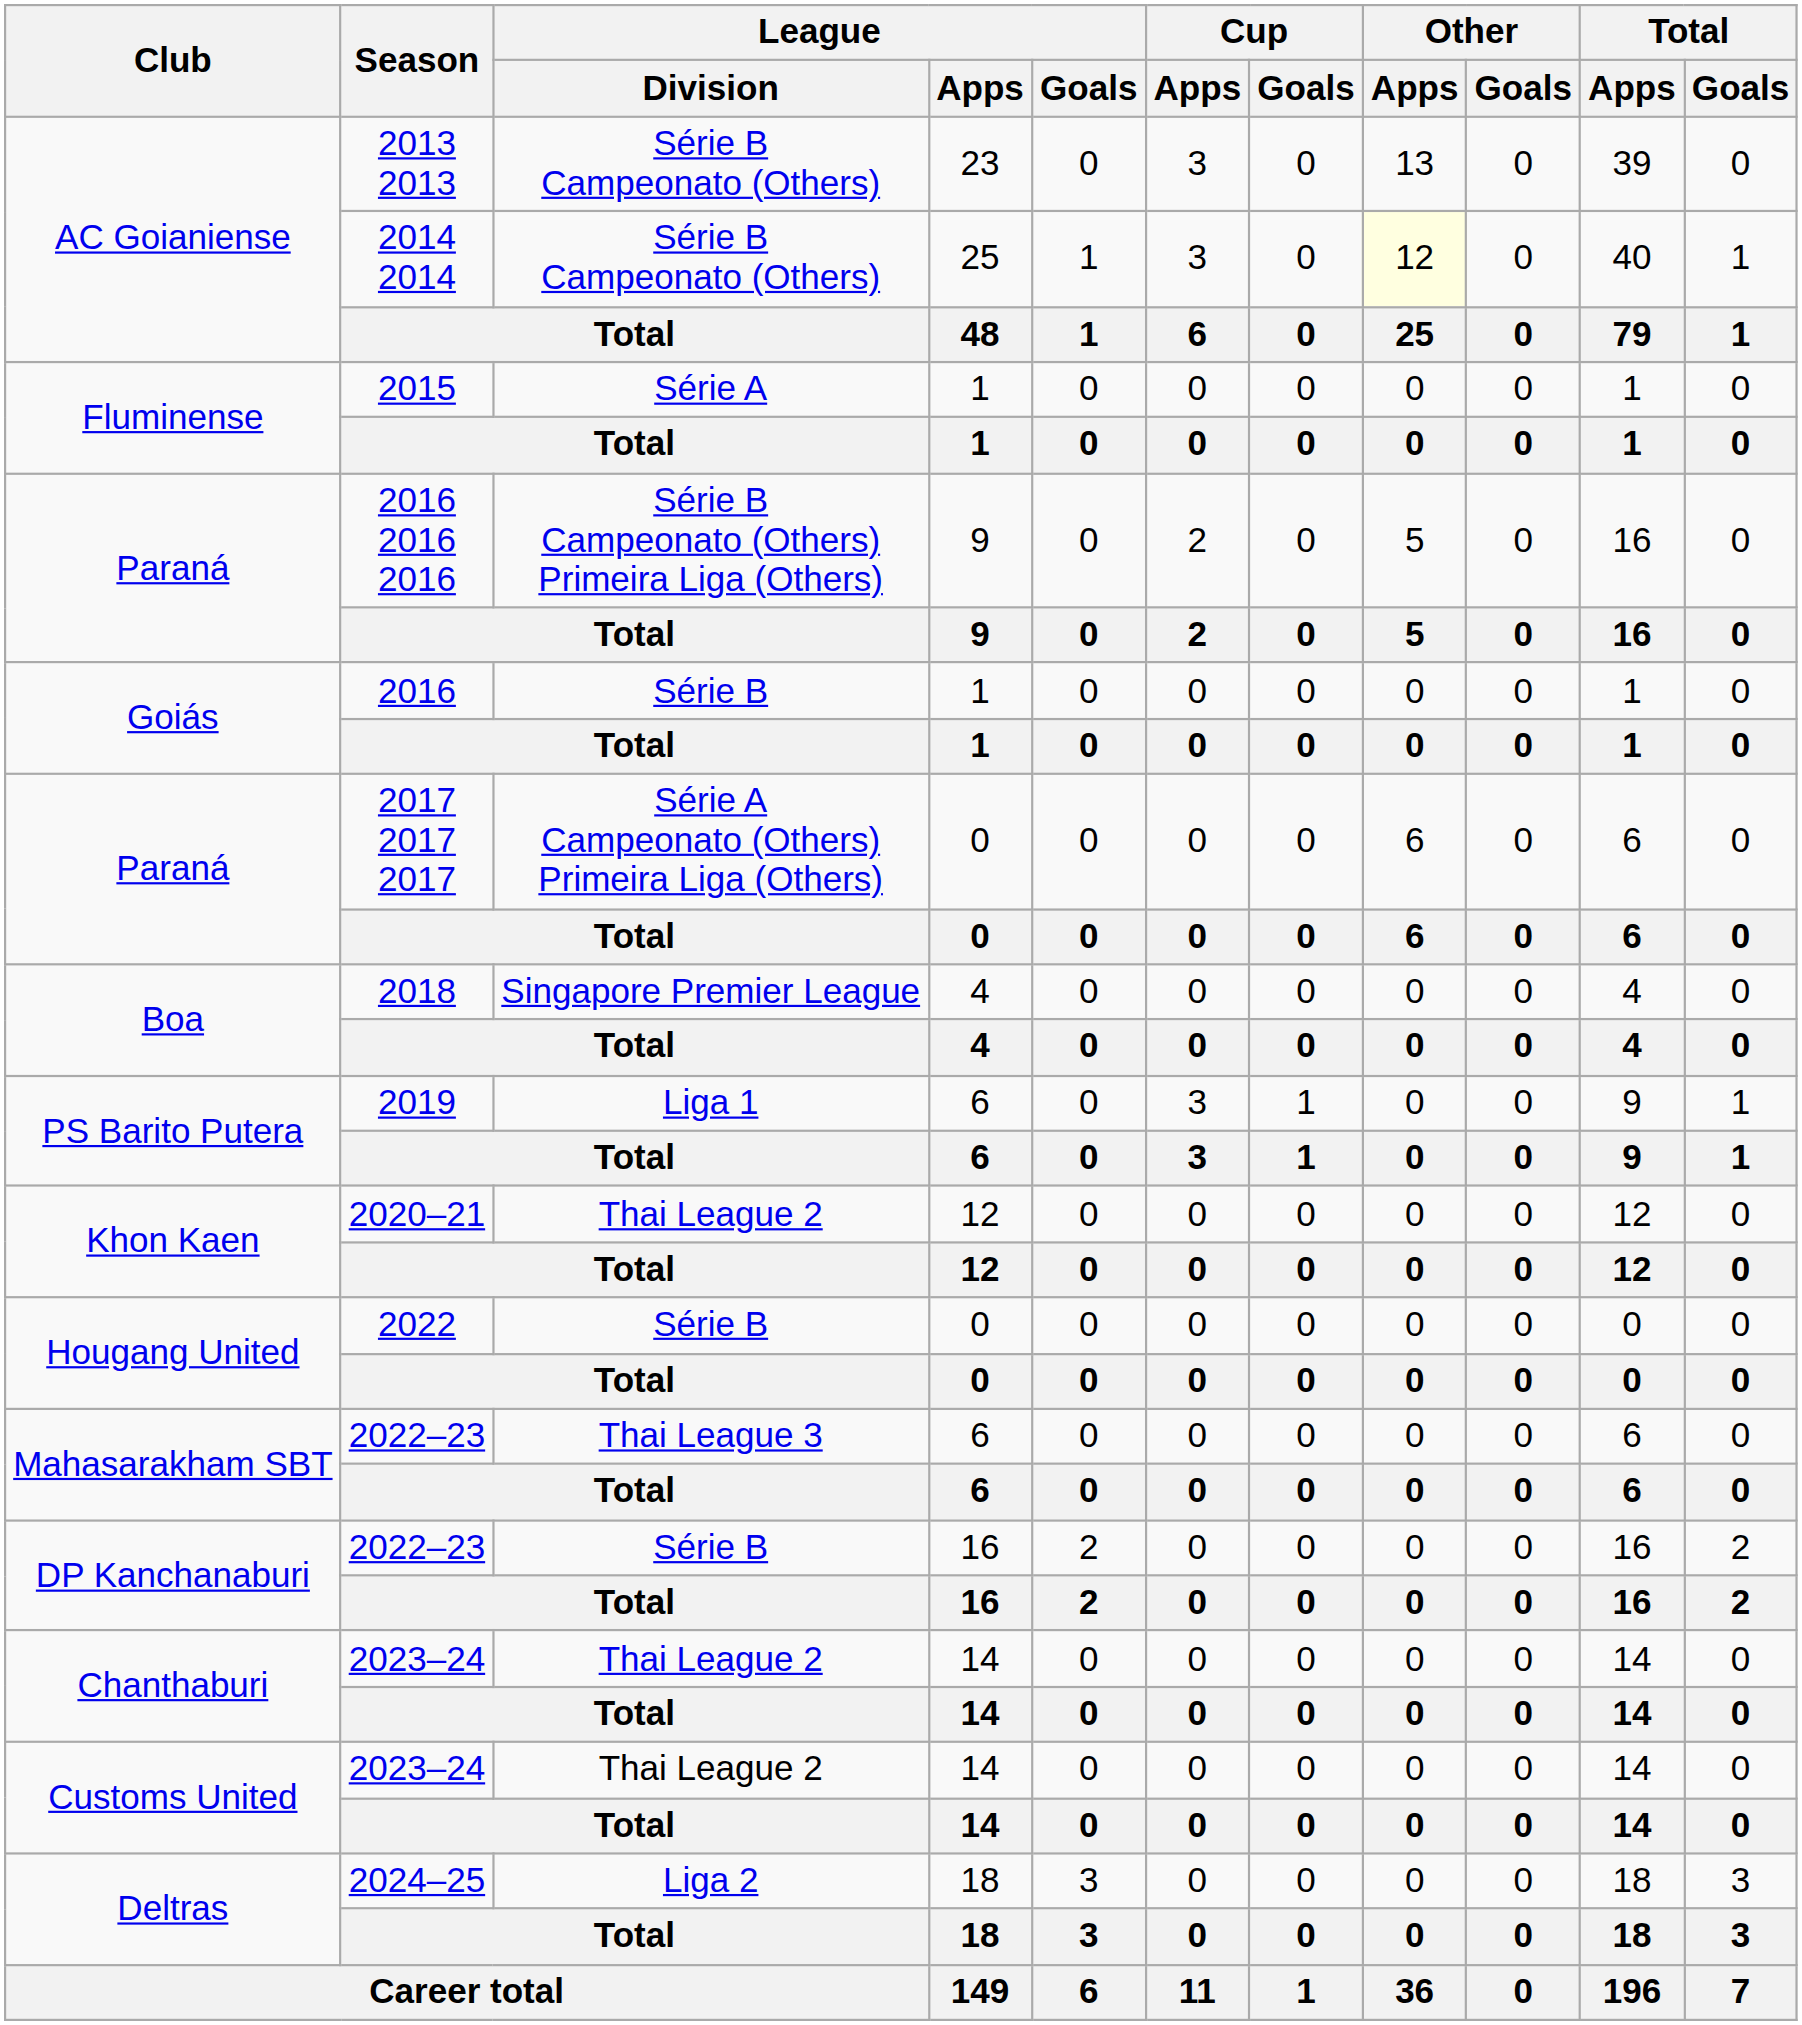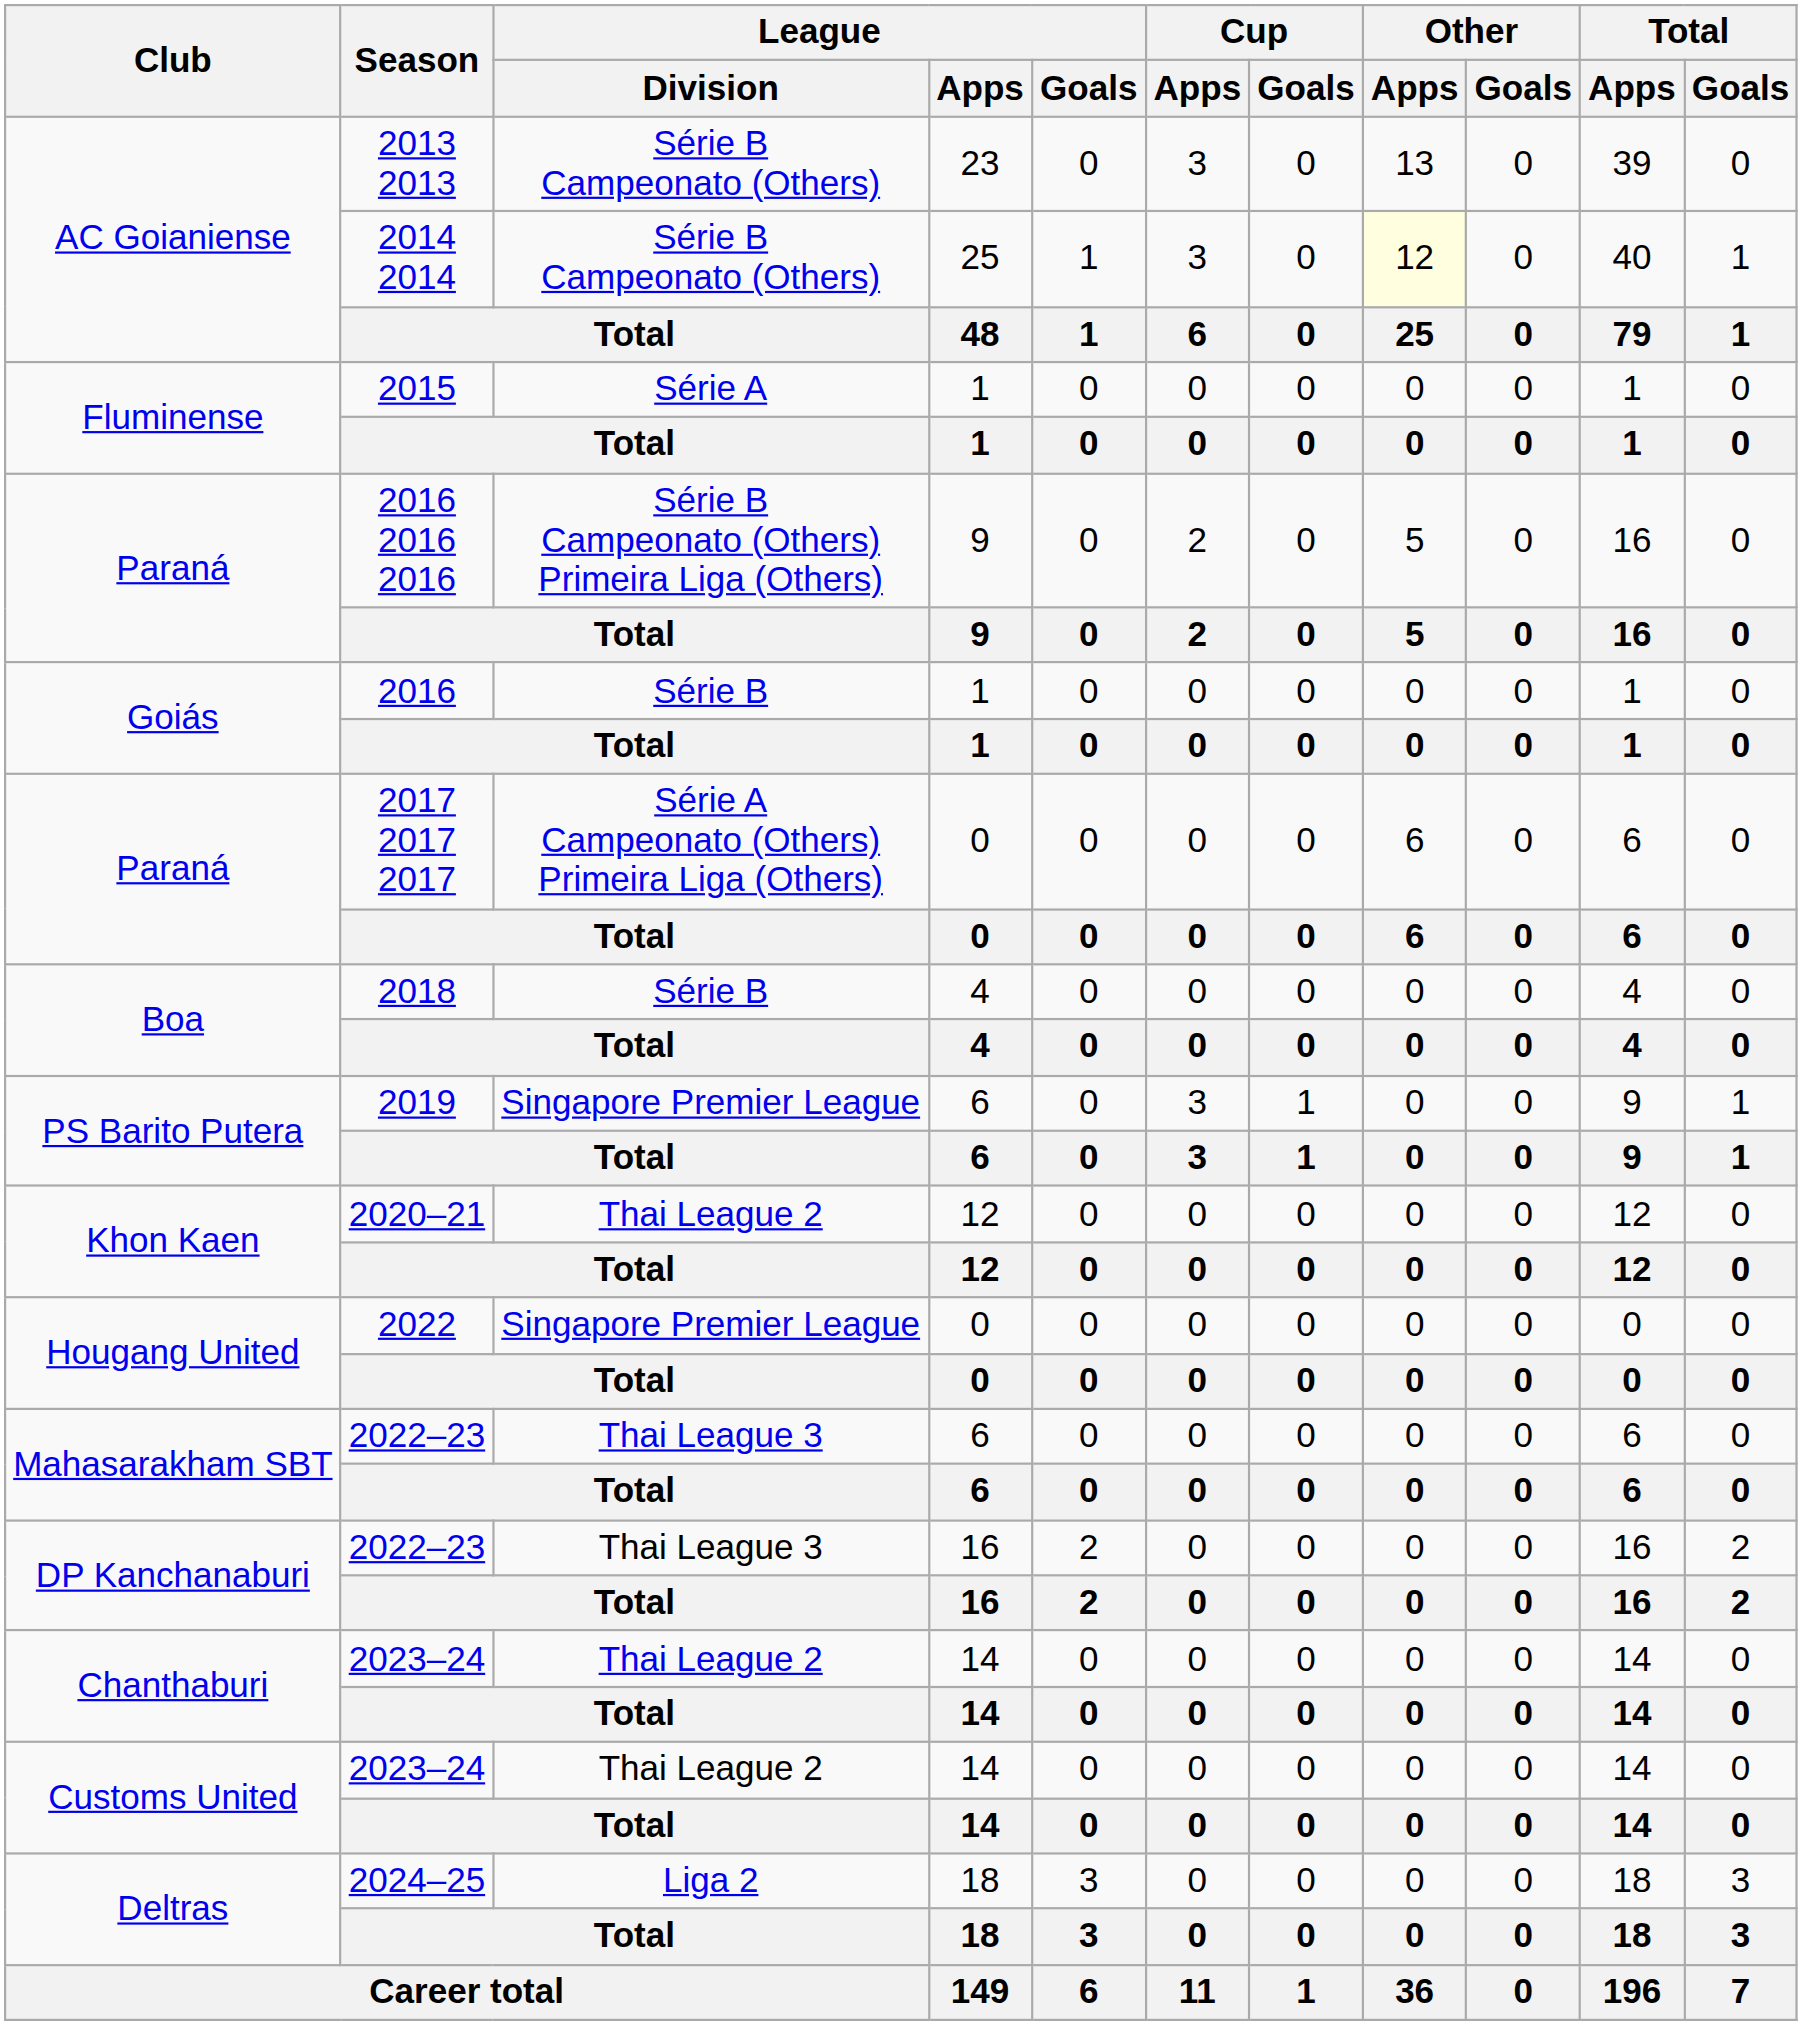 <table class="wikitable" style="text-align: center">
 <tr>
 <th rowspan="2">Club</th>
 <th rowspan="2">Season</th>
 <th colspan="3">League</th>
 <th colspan="2">Cup</th>
 <th colspan="2">Other</th>
 <th colspan="2">Total</th>
 </tr>
 <tr>
 <th>Division</th>
 <th>Apps</th>
 <th>Goals</th>
 <th>Apps</th>
 <th>Goals</th>
 <th>Apps</th>
 <th>Goals</th>
 <th>Apps</th>
 <th>Goals</th>
 </tr>
 <tr>
 <td rowspan="3"><a href='#'>AC Goianiense</a></td>
 <td><a href='#'>2013</a> <br> <a href='#'>2013</a></td>
 <td><a href='#'>Série B</a> <br> <a href='#'>Campeonato (Others)</a></td>
 <td>23</td>
 <td>0</td>
 <td>3</td>
 <td>0</td>
 <td>13</td>
 <td>0</td>
 <td>39</td>
 <td>0</td>
 </tr>
 <tr>
 <td><a href='#'>2014</a> <br> <a href='#'>2014</a></td>
 <td><a href='#'>Série B</a> <br> <a href='#'>Campeonato (Others)</a></td>
 <td>25</td>
 <td>1</td>
 <td>3</td>
 <td>0</td>
 <td style="background: lightyellow;">12</td>
 <td>0</td>
 <td>40</td>
 <td>1</td>
 </tr>
 <tr>
 <th colspan=2>Total</th>
 <th>48</th>
 <th>1</th>
 <th>6</th>
 <th>0</th>
 <th>25</th>
 <th>0</th>
 <th>79</th>
 <th>1</th>
 </tr>
 <tr>
 <td rowspan="2"><a href='#'>Fluminense</a></td>
 <td><a href='#'>2015</a></td>
 <td><a href='#'>Série A</a></td>
 <td>1</td>
 <td>0</td>
 <td>0</td>
 <td>0</td>
 <td>0</td>
 <td>0</td>
 <td>1</td>
 <td>0</td>
 </tr>
 <tr>
 <th colspan=2>Total</th>
 <th>1</th>
 <th>0</th>
 <th>0</th>
 <th>0</th>
 <th>0</th>
 <th>0</th>
 <th>1</th>
 <th>0</th>
 </tr>
 <tr>
 <td rowspan="2"><a href='#'>Paraná</a></td>
 <td><a href='#'>2016</a> <br> <a href='#'>2016</a> <br> <a href='#'>2016</a></td>
 <td><a href='#'>Série B</a> <br> <a href='#'>Campeonato (Others)</a> <br> <a href='#'>Primeira Liga (Others)</a></td>
 <td>9</td>
 <td>0</td>
 <td>2</td>
 <td>0</td>
 <td>5</td>
 <td>0</td>
 <td>16</td>
 <td>0</td>
 </tr>
 <tr>
 <th colspan=2>Total</th>
 <th>9</th>
 <th>0</th>
 <th>2</th>
 <th>0</th>
 <th>5</th>
 <th>0</th>
 <th>16</th>
 <th>0</th>
 </tr>
 <tr>
 <td rowspan="2"><a href='#'>Goiás</a></td>
 <td><a href='#'>2016</a></td>
 <td><a href='#'>Série B</a></td>
 <td>1</td>
 <td>0</td>
 <td>0</td>
 <td>0</td>
 <td>0</td>
 <td>0</td>
 <td>1</td>
 <td>0</td>
 </tr>
 <tr>
 <th colspan=2>Total</th>
 <th>1</th>
 <th>0</th>
 <th>0</th>
 <th>0</th>
 <th>0</th>
 <th>0</th>
 <th>1</th>
 <th>0</th>
 </tr>
 <tr>
 <td rowspan="2"><a href='#'>Paraná</a></td>
 <td><a href='#'>2017</a> <br> <a href='#'>2017</a> <br> <a href='#'>2017</a></td>
 <td><a href='#'>Série A</a> <br> <a href='#'>Campeonato (Others)</a> <br> <a href='#'>Primeira Liga (Others)</a></td>
 <td>0</td>
 <td>0</td>
 <td>0</td>
 <td>0</td>
 <td>6</td>
 <td>0</td>
 <td>6</td>
 <td>0</td>
 </tr>
 <tr>
 <th colspan=2>Total</th>
 <th>0</th>
 <th>0</th>
 <th>0</th>
 <th>0</th>
 <th>6</th>
 <th>0</th>
 <th>6</th>
 <th>0</th>
 </tr>
 <tr>
 <td rowspan="2"><a href='#'>Boa</a></td>
 <td><a href='#'>2018</a></td>
-<td><a href='#'>Singapore Premier League</a></td>
+<td><a href='#'>Série B</a></td>
 <td>4</td>
 <td>0</td>
 <td>0</td>
 <td>0</td>
 <td>0</td>
 <td>0</td>
 <td>4</td>
 <td>0</td>
 </tr>
 <tr>
 <th colspan=2>Total</th>
 <th>4</th>
 <th>0</th>
 <th>0</th>
 <th>0</th>
 <th>0</th>
 <th>0</th>
 <th>4</th>
 <th>0</th>
 </tr>
 <tr>
 <td rowspan="2"><a href='#'>PS Barito Putera</a></td>
 <td><a href='#'>2019</a></td>
-<td><a href='#'>Liga 1</a></td>
+<td><a href='#'>Singapore Premier League</a></td>
 <td>6</td>
 <td>0</td>
 <td>3</td>
 <td>1</td>
 <td>0</td>
 <td>0</td>
 <td>9</td>
 <td>1</td>
 </tr>
 <tr>
 <th colspan=2>Total</th>
 <th>6</th>
 <th>0</th>
 <th>3</th>
 <th>1</th>
 <th>0</th>
 <th>0</th>
 <th>9</th>
 <th>1</th>
 </tr>
 <tr>
 <td rowspan="2"><a href='#'>Khon Kaen</a></td>
 <td><a href='#'>2020–21</a></td>
 <td><a href='#'>Thai League 2</a></td>
 <td>12</td>
 <td>0</td>
 <td>0</td>
 <td>0</td>
 <td>0</td>
 <td>0</td>
 <td>12</td>
 <td>0</td>
 </tr>
 <tr>
 <th colspan=2>Total</th>
 <th>12</th>
 <th>0</th>
 <th>0</th>
 <th>0</th>
 <th>0</th>
 <th>0</th>
 <th>12</th>
 <th>0</th>
 </tr>
 <tr>
 <td rowspan="2"><a href='#'>Hougang United</a></td>
 <td><a href='#'>2022</a></td>
-<td><a href='#'>Série B</a></td>
+<td><a href='#'>Singapore Premier League</a></td>
 <td>0</td>
 <td>0</td>
 <td>0</td>
 <td>0</td>
 <td>0</td>
 <td>0</td>
 <td>0</td>
 <td>0</td>
 </tr>
 <tr>
 <th colspan=2>Total</th>
 <th>0</th>
 <th>0</th>
 <th>0</th>
 <th>0</th>
 <th>0</th>
 <th>0</th>
 <th>0</th>
 <th>0</th>
 </tr>
 <tr>
 <td rowspan="2"><a href='#'>Mahasarakham SBT</a></td>
 <td><a href='#'>2022–23</a></td>
 <td><a href='#'>Thai League 3</a></td>
 <td>6</td>
 <td>0</td>
 <td>0</td>
 <td>0</td>
 <td>0</td>
 <td>0</td>
 <td>6</td>
 <td>0</td>
 </tr>
 <tr>
 <th colspan=2>Total</th>
 <th>6</th>
 <th>0</th>
 <th>0</th>
 <th>0</th>
 <th>0</th>
 <th>0</th>
 <th>6</th>
 <th>0</th>
 </tr>
 <tr>
 <td rowspan="2"><a href='#'>DP Kanchanaburi</a></td>
 <td><a href='#'>2022–23</a></td>
-<td><a href='#'>Série B</a></td>
+<td>Thai League 3</td>
 <td>16</td>
 <td>2</td>
 <td>0</td>
 <td>0</td>
 <td>0</td>
 <td>0</td>
 <td>16</td>
 <td>2</td>
 </tr>
 <tr>
 <th colspan=2>Total</th>
 <th>16</th>
 <th>2</th>
 <th>0</th>
 <th>0</th>
 <th>0</th>
 <th>0</th>
 <th>16</th>
 <th>2</th>
 </tr>
 <tr>
 <td rowspan="2"><a href='#'>Chanthaburi</a></td>
 <td><a href='#'>2023–24</a></td>
 <td><a href='#'>Thai League 2</a></td>
 <td>14</td>
 <td>0</td>
 <td>0</td>
 <td>0</td>
 <td>0</td>
 <td>0</td>
 <td>14</td>
 <td>0</td>
 </tr>
 <tr>
 <th colspan=2>Total</th>
 <th>14</th>
 <th>0</th>
 <th>0</th>
 <th>0</th>
 <th>0</th>
 <th>0</th>
 <th>14</th>
 <th>0</th>
 </tr>
 <tr>
 <td rowspan="2"><a href='#'>Customs United</a></td>
 <td><a href='#'>2023–24</a></td>
 <td>Thai League 2</td>
 <td>14</td>
 <td>0</td>
 <td>0</td>
 <td>0</td>
 <td>0</td>
 <td>0</td>
 <td>14</td>
 <td>0</td>
 </tr>
 <tr>
 <th colspan=2>Total</th>
 <th>14</th>
 <th>0</th>
 <th>0</th>
 <th>0</th>
 <th>0</th>
 <th>0</th>
 <th>14</th>
 <th>0</th>
 </tr>
 <tr>
 <td rowspan="2"><a href='#'>Deltras</a></td>
 <td><a href='#'>2024–25</a></td>
 <td><a href='#'>Liga 2</a></td>
 <td>18</td>
 <td>3</td>
 <td>0</td>
 <td>0</td>
 <td>0</td>
 <td>0</td>
 <td>18</td>
 <td>3</td>
 </tr>
 <tr>
 <th colspan=2>Total</th>
 <th>18</th>
 <th>3</th>
 <th>0</th>
 <th>0</th>
 <th>0</th>
 <th>0</th>
 <th>18</th>
 <th>3</th>
 </tr>
 <tr>
 <th colspan=3>Career total</th>
 <th>149</th>
 <th>6</th>
 <th>11</th>
 <th>1</th>
 <th>36</th>
 <th>0</th>
 <th>196</th>
 <th>7</th>
 </tr>
 </table>
